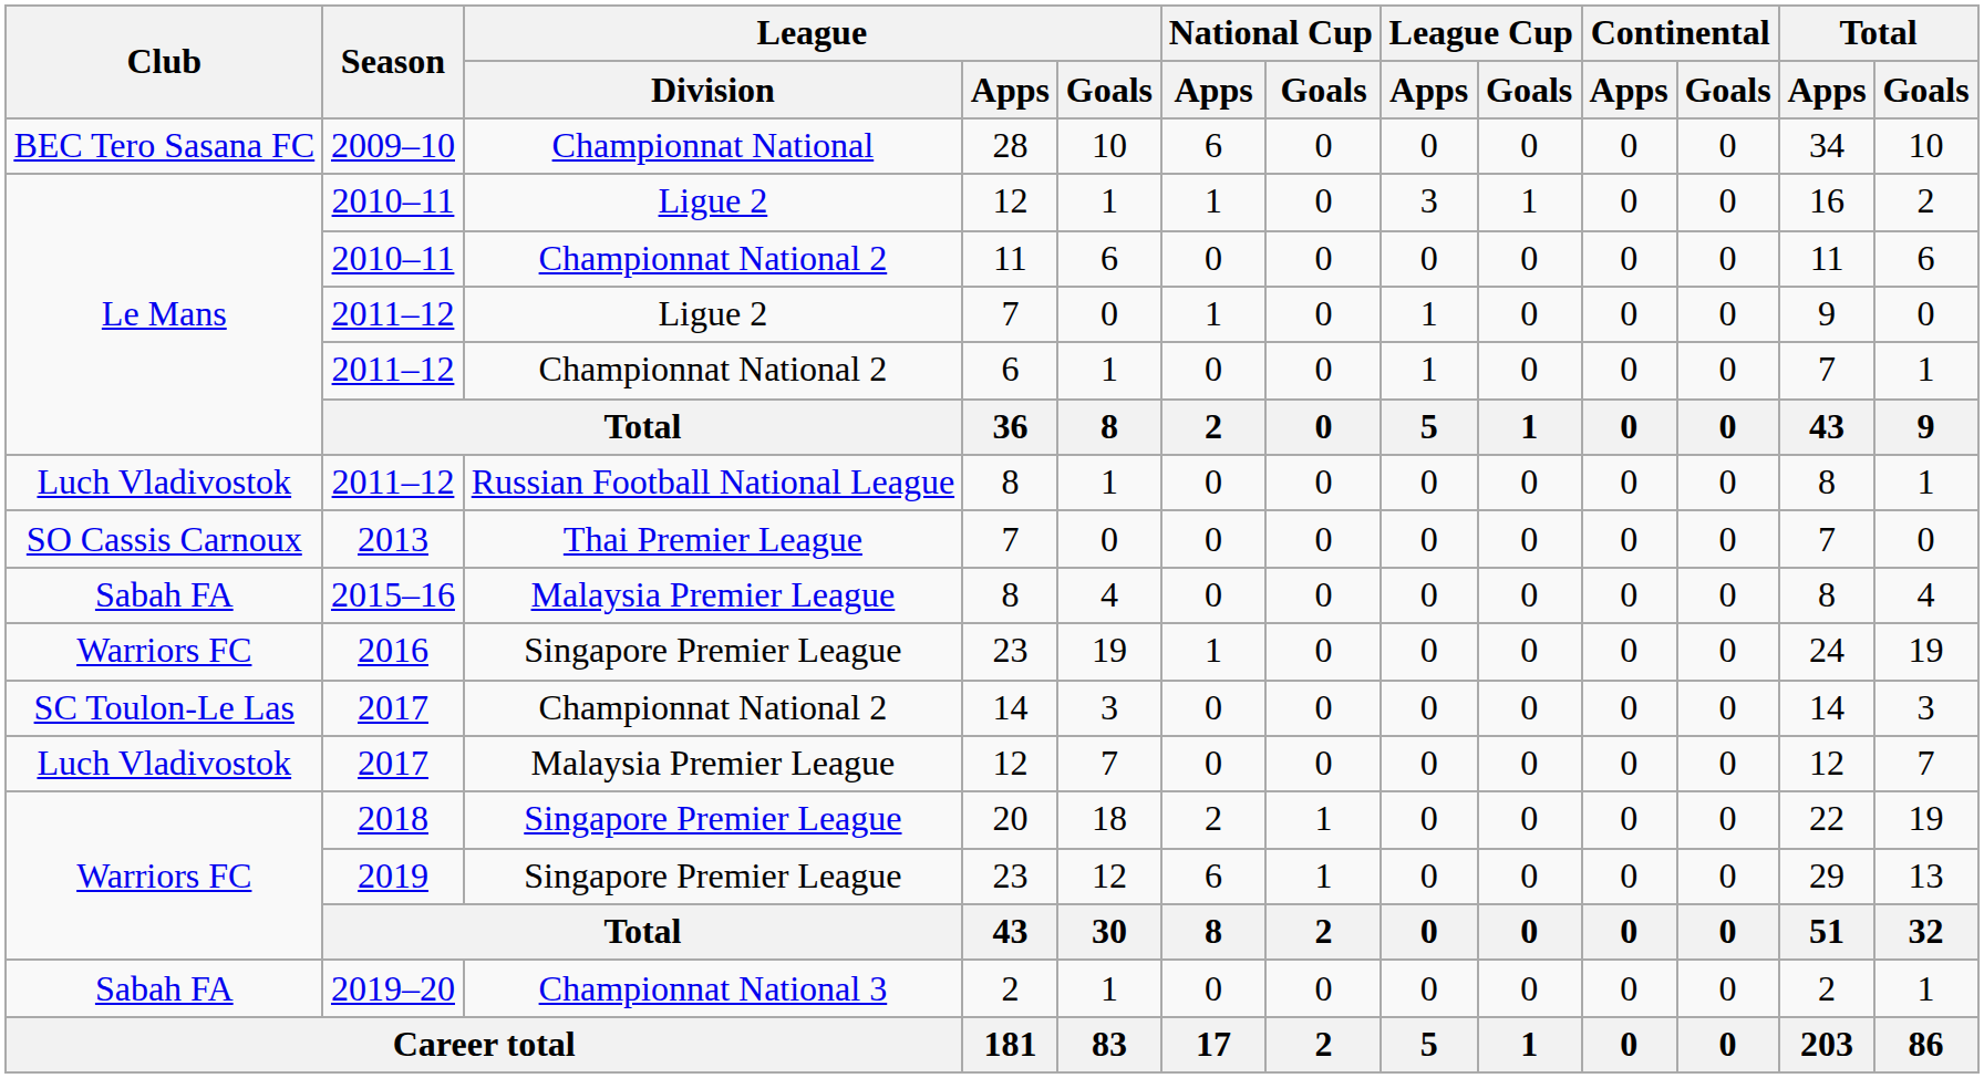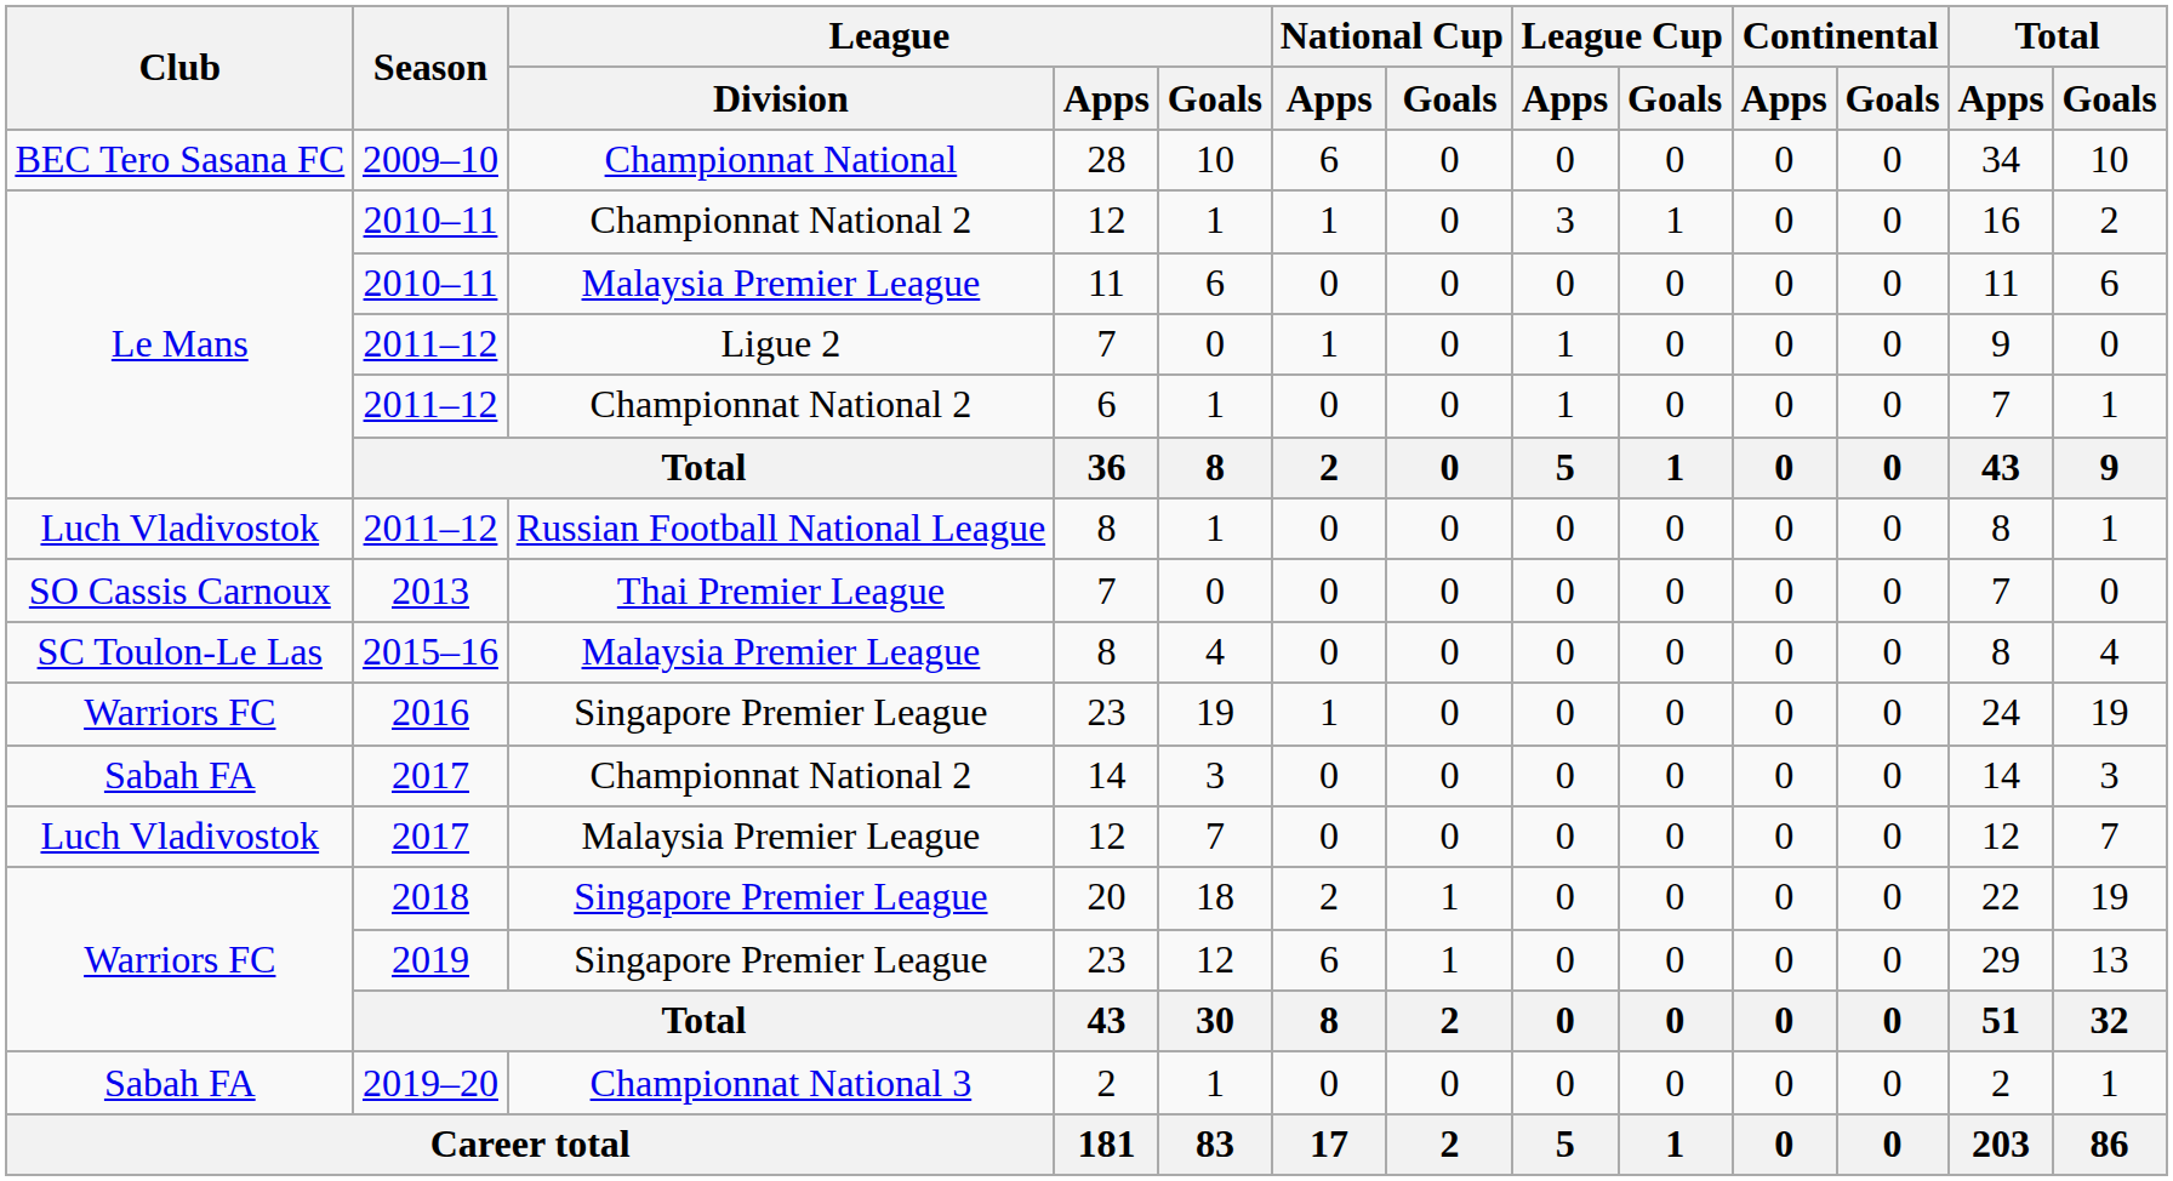 <table class="wikitable" style="text-align:center">
 <tr>
 <th rowspan="2">Club</th>
 <th rowspan="2">Season</th>
 <th colspan="3">League</th>
 <th colspan="2">National Cup</th>
 <th colspan="2">League Cup</th>
 <th colspan="2">Continental</th>
 <th colspan="2">Total</th>
 </tr>
 <tr>
 <th>Division</th>
 <th>Apps</th>
 <th>Goals</th>
 <th>Apps</th>
 <th>Goals</th>
 <th>Apps</th>
 <th>Goals</th>
 <th>Apps</th>
 <th>Goals</th>
 <th>Apps</th>
 <th>Goals</th>
 </tr>
 <tr>
 <td><a href='#'>BEC Tero Sasana FC</a></td>
 <td><a href='#'>2009–10</a></td>
 <td><a href='#'>Championnat National</a></td>
 <td>28</td>
 <td>10</td>
 <td>6</td>
 <td>0</td>
 <td>0</td>
 <td>0</td>
 <td>0</td>
 <td>0</td>
 <td>34</td>
 <td>10</td>
 </tr>
 <tr>
 <td rowspan="5"><a href='#'>Le Mans</a></td>
 <td><a href='#'>2010–11</a></td>
-<td><a href='#'>Ligue 2</a></td>
+<td>Championnat National 2</td>
 <td>12</td>
 <td>1</td>
 <td>1</td>
 <td>0</td>
 <td>3</td>
 <td>1</td>
 <td>0</td>
 <td>0</td>
 <td>16</td>
 <td>2</td>
 </tr>
 <tr>
 <td><a href='#'>2010–11</a></td>
-<td><a href='#'>Championnat National 2</a></td>
+<td><a href='#'>Malaysia Premier League</a></td>
 <td>11</td>
 <td>6</td>
 <td>0</td>
 <td>0</td>
 <td>0</td>
 <td>0</td>
 <td>0</td>
 <td>0</td>
 <td>11</td>
 <td>6</td>
 </tr>
 <tr>
 <td><a href='#'>2011–12</a></td>
 <td>Ligue 2</td>
 <td>7</td>
 <td>0</td>
 <td>1</td>
 <td>0</td>
 <td>1</td>
 <td>0</td>
 <td>0</td>
 <td>0</td>
 <td>9</td>
 <td>0</td>
 </tr>
 <tr>
 <td><a href='#'>2011–12</a></td>
 <td>Championnat National 2</td>
 <td>6</td>
 <td>1</td>
 <td>0</td>
 <td>0</td>
 <td>1</td>
 <td>0</td>
 <td>0</td>
 <td>0</td>
 <td>7</td>
 <td>1</td>
 </tr>
 <tr>
 <th colspan="2">Total</th>
 <th>36</th>
 <th>8</th>
 <th>2</th>
 <th>0</th>
 <th>5</th>
 <th>1</th>
 <th>0</th>
 <th>0</th>
 <th>43</th>
 <th>9</th>
 </tr>
 <tr>
 <td><a href='#'>Luch Vladivostok</a></td>
 <td><a href='#'>2011–12</a></td>
 <td><a href='#'>Russian Football National League</a></td>
 <td>8</td>
 <td>1</td>
 <td>0</td>
 <td>0</td>
 <td>0</td>
 <td>0</td>
 <td>0</td>
 <td>0</td>
 <td>8</td>
 <td>1</td>
 </tr>
 <tr>
 <td><a href='#'>SO Cassis Carnoux</a></td>
 <td><a href='#'>2013</a></td>
 <td><a href='#'>Thai Premier League</a></td>
 <td>7</td>
 <td>0</td>
 <td>0</td>
 <td>0</td>
 <td>0</td>
 <td>0</td>
 <td>0</td>
 <td>0</td>
 <td>7</td>
 <td>0</td>
 </tr>
 <tr>
-<td><a href='#'>Sabah FA</a></td>
+<td><a href='#'>SC Toulon-Le Las</a></td>
 <td><a href='#'>2015–16</a></td>
 <td><a href='#'>Malaysia Premier League</a></td>
 <td>8</td>
 <td>4</td>
 <td>0</td>
 <td>0</td>
 <td>0</td>
 <td>0</td>
 <td>0</td>
 <td>0</td>
 <td>8</td>
 <td>4</td>
 </tr>
 <tr>
 <td><a href='#'>Warriors FC</a></td>
 <td><a href='#'>2016</a></td>
 <td>Singapore Premier League</td>
 <td>23</td>
 <td>19</td>
 <td>1</td>
 <td>0</td>
 <td>0</td>
 <td>0</td>
 <td>0</td>
 <td>0</td>
 <td>24</td>
 <td>19</td>
 </tr>
 <tr>
-<td><a href='#'>SC Toulon-Le Las</a></td>
+<td><a href='#'>Sabah FA</a></td>
 <td><a href='#'>2017</a></td>
 <td>Championnat National 2</td>
 <td>14</td>
 <td>3</td>
 <td>0</td>
 <td>0</td>
 <td>0</td>
 <td>0</td>
 <td>0</td>
 <td>0</td>
 <td>14</td>
 <td>3</td>
 </tr>
 <tr>
 <td><a href='#'>Luch Vladivostok</a></td>
 <td><a href='#'>2017</a></td>
 <td>Malaysia Premier League</td>
 <td>12</td>
 <td>7</td>
 <td>0</td>
 <td>0</td>
 <td>0</td>
 <td>0</td>
 <td>0</td>
 <td>0</td>
 <td>12</td>
 <td>7</td>
 </tr>
 <tr>
 <td rowspan="3"><a href='#'>Warriors FC</a></td>
 <td><a href='#'>2018</a></td>
 <td><a href='#'>Singapore Premier League</a></td>
 <td>20</td>
 <td>18</td>
 <td>2</td>
 <td>1</td>
 <td>0</td>
 <td>0</td>
 <td>0</td>
 <td>0</td>
 <td>22</td>
 <td>19</td>
 </tr>
 <tr>
 <td><a href='#'>2019</a></td>
 <td>Singapore Premier League</td>
 <td>23</td>
 <td>12</td>
 <td>6</td>
 <td>1</td>
 <td>0</td>
 <td>0</td>
 <td>0</td>
 <td>0</td>
 <td>29</td>
 <td>13</td>
 </tr>
 <tr>
 <th colspan="2">Total</th>
 <th>43</th>
 <th>30</th>
 <th>8</th>
 <th>2</th>
 <th>0</th>
 <th>0</th>
 <th>0</th>
 <th>0</th>
 <th>51</th>
 <th>32</th>
 </tr>
 <tr>
 <td><a href='#'>Sabah FA</a></td>
 <td><a href='#'>2019–20</a></td>
 <td><a href='#'>Championnat National 3</a></td>
 <td>2</td>
 <td>1</td>
 <td>0</td>
 <td>0</td>
 <td>0</td>
 <td>0</td>
 <td>0</td>
 <td>0</td>
 <td>2</td>
 <td>1</td>
 </tr>
 <tr>
 <th colspan="3">Career total</th>
 <th>181</th>
 <th>83</th>
 <th>17</th>
 <th>2</th>
 <th>5</th>
 <th>1</th>
 <th>0</th>
 <th>0</th>
 <th>203</th>
 <th>86</th>
 </tr>
 </table>
